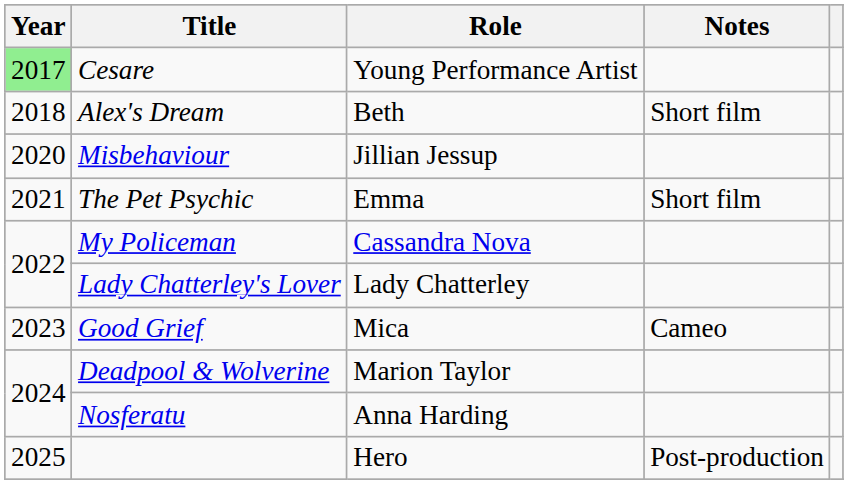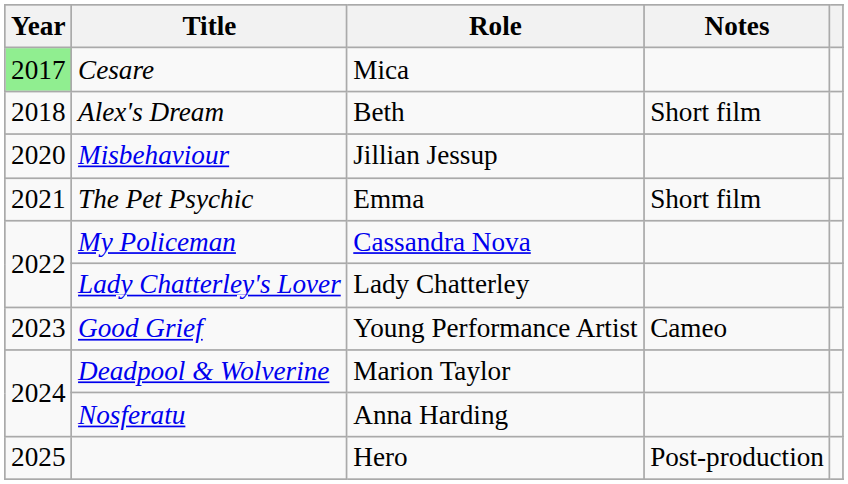 <table class="wikitable plainrowheaders sortable" style="margin-right: 0;">
 <tr>
 <th scope="col">Year</th>
 <th scope="col">Title</th>
 <th scope="col">Role</th>
 <th scope="col" class="unsortable">Notes</th>
 <th scope="col" class="unsortable"></th>
 </tr>
 <tr>
 <td style="background: lightgreen;">2017</td>
 <td><em>Cesare</em></td>
-<td>Young Performance Artist</td>
+<td>Mica</td>
 <td></td>
 <td style="text-align: center;"></td>
 </tr>
 <tr>
 <td>2018</td>
 <td><em>Alex's Dream</em></td>
 <td>Beth</td>
 <td>Short film</td>
 <td style="text-align: center;"></td>
 </tr>
 <tr>
 <td>2020</td>
 <td><em><a href='#'>Misbehaviour</a></em></td>
 <td>Jillian Jessup</td>
 <td></td>
 <td style="text-align: center;"></td>
 </tr>
 <tr>
 <td>2021</td>
 <td data-sort-value="Pet Psychic, The"><em>The Pet Psychic</em></td>
 <td>Emma</td>
 <td>Short film</td>
 <td style="text-align: center;"></td>
 </tr>
 <tr>
 <td rowspan=2>2022</td>
 <td><em><a href='#'>My Policeman</a></em></td>
 <td><a href='#'>Cassandra Nova</a></td>
 <td></td>
 <td style="text-align: center;"></td>
 </tr>
 <tr>
 <td><em><a href='#'>Lady Chatterley's Lover</a></em></td>
 <td>Lady Chatterley</td>
 <td></td>
 <td style="text-align: center;"></td>
 </tr>
 <tr>
 <td>2023</td>
 <td><em><a href='#'>Good Grief</a></em></td>
-<td>Mica</td>
+<td>Young Performance Artist</td>
 <td>Cameo</td>
 <td style="text-align: center;"></td>
 </tr>
 <tr>
 <td rowspan="2">2024</td>
 <td><em><a href='#'>Deadpool & Wolverine</a></em></td>
 <td>Marion Taylor</td>
 <td></td>
 <td style="text-align: center;"></td>
 </tr>
 <tr>
 <td><em><a href='#'>Nosferatu</a></em></td>
 <td>Anna Harding</td>
 <td></td>
 <td style="text-align: center;"></td>
 </tr>
 <tr>
 <td>2025</td>
 <td></td>
 <td>Hero</td>
 <td>Post-production</td>
 <td style="text-align: center;"><br></td>
 </tr>
 </table>
